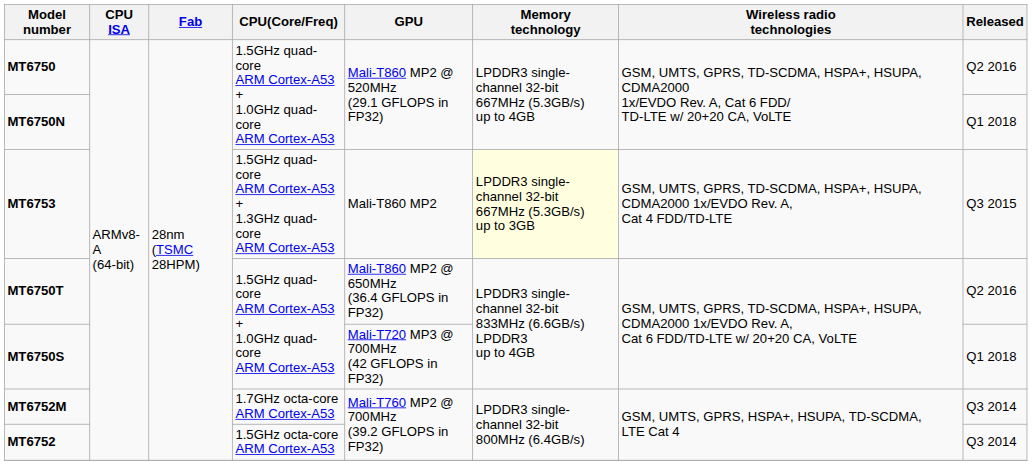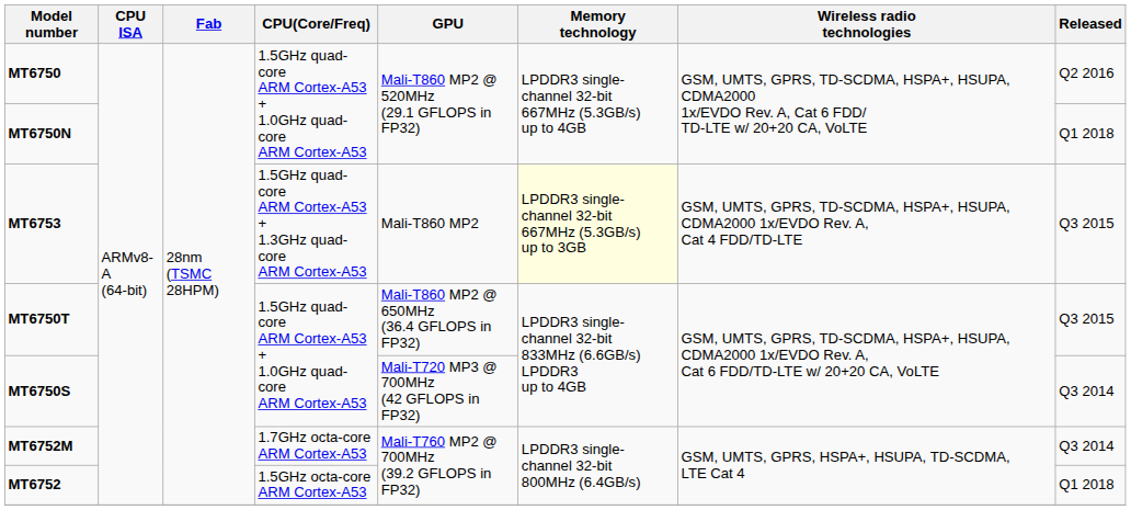 <table class="wikitable">
 <tr>
 <th>Model number</th>
 <th>CPU <a href='#'>ISA</a></th>
 <th><a href='#'>Fab</a></th>
 <th>CPU(Core/Freq)</th>
 <th>GPU</th>
 <th>Memory <br>technology</th>
 <th>Wireless radio <br>technologies</th>
 <th>Released</th>
 </tr>
 <tr>
 <td><b>MT6750</b></td>
 <td rowspan="7">ARMv8-A <br>(64-bit)</td>
 <td rowspan="7">28nm <br>(<a href='#'>TSMC</a> 28HPM)</td>
 <td rowspan="2">1.5GHz quad-core <br><a href='#'>ARM Cortex-A53</a> +<br>1.0GHz quad-core <br><a href='#'>ARM Cortex-A53</a></td>
 <td rowspan="2"><a href='#'>Mali-T860</a> MP2 @ 520MHz<br>(29.1 GFLOPS in FP32)</td>
 <td rowspan="2">LPDDR3 single-channel 32-bit<br>667MHz (5.3GB/s)<br>up to 4GB</td>
 <td rowspan="2">GSM, UMTS, GPRS, TD-SCDMA, HSPA+, HSUPA, CDMA2000 <br>1x/EVDO Rev. A, Cat 6 FDD/<br>TD-LTE w/ 20+20 CA, VoLTE</td>
 <td>Q2 2016</td>
 </tr>
 <tr>
 <td><b>MT6750N</b></td>
 <td>Q1 2018</td>
 </tr>
 <tr>
 <td><b>MT6753</b></td>
 <td>1.5GHz quad-core <br><a href='#'>ARM Cortex-A53</a> +<br>1.3GHz quad-core <br><a href='#'>ARM Cortex-A53</a></td>
 <td>Mali-T860 MP2</td>
 <td style="background: lightyellow;">LPDDR3 single-channel 32-bit<br>667MHz (5.3GB/s)<br>up to 3GB</td>
 <td>GSM, UMTS, GPRS, TD-SCDMA, HSPA+, HSUPA, CDMA2000 1x/EVDO Rev. A,<br>Cat 4 FDD/TD-LTE</td>
 <td>Q3 2015</td>
 </tr>
 <tr>
 <td><b>MT6750T</b></td>
 <td rowspan="2">1.5GHz quad-core <br><a href='#'>ARM Cortex-A53</a> +<br>1.0GHz quad-core <br><a href='#'>ARM Cortex-A53</a></td>
 <td><a href='#'>Mali-T860</a> MP2 @ 650MHz<br>(36.4 GFLOPS in FP32)</td>
 <td rowspan="2">LPDDR3 single-channel 32-bit<br>833MHz (6.6GB/s)<br>LPDDR3 <br>up to 4GB</td>
 <td rowspan="2">GSM, UMTS, GPRS, TD-SCDMA, HSPA+, HSUPA, CDMA2000 1x/EVDO Rev. A,<br>Cat 6 FDD/TD-LTE w/ 20+20 CA, VoLTE</td>
-<td>Q2 2016</td>
+<td>Q3 2015</td>
 </tr>
 <tr>
 <td><b>MT6750S</b></td>
 <td><a href='#'>Mali-T720</a> MP3 @ 700MHz<br>(42 GFLOPS in FP32)</td>
-<td>Q1 2018</td>
+<td>Q3 2014</td>
 </tr>
 <tr>
 <td><b>MT6752M</b></td>
 <td>1.7GHz octa-core <br><a href='#'>ARM Cortex-A53</a></td>
 <td rowspan="2"><a href='#'>Mali-T760</a> MP2 @ 700MHz<br>(39.2 GFLOPS in FP32)</td>
 <td rowspan="2">LPDDR3 single-channel 32-bit<br>800MHz (6.4GB/s)</td>
 <td rowspan="2">GSM, UMTS, GPRS, HSPA+, HSUPA, TD-SCDMA,<br>LTE Cat 4</td>
 <td>Q3 2014</td>
 </tr>
 <tr>
 <td><b>MT6752</b></td>
 <td>1.5GHz octa-core <br><a href='#'>ARM Cortex-A53</a></td>
-<td>Q3 2014</td>
+<td>Q1 2018</td>
 </tr>
 <tr>
 </tr>
 </table>
